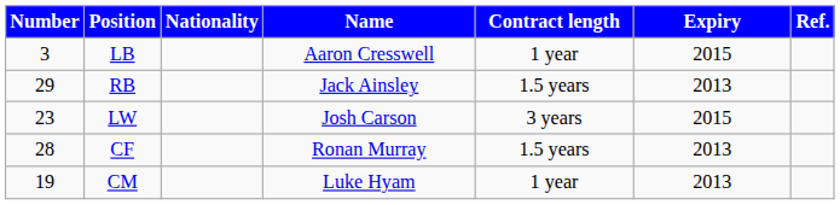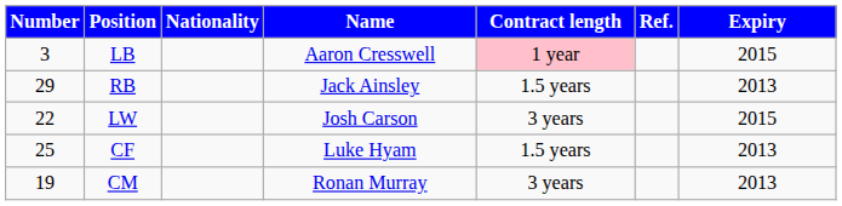 <table class="wikitable"  style="text-align:center; font-size:90%; ">
 <tr>
 <th style="background:blue; color:white; width:50px;">Number</th>
 <th style="background:blue; color:white; width:50px;">Position</th>
 <th style="background:blue; color:white; width:50px;">Nationality</th>
 <th style="background:blue; color:white; width:150px;">Name</th>
 <th style="background:blue; color:white; width:110px;">Contract length</th>
+<th style="background:blue; color:white; width:25px;">Ref.</th>
 <th style="background:blue; color:white; width:110px;">Expiry</th>
-<th style="background:blue; color:white; width:25px;">Ref.</th>
 </tr>
 <tr>
 <td>3</td>
 <td><a href='#'>LB</a></td>
 <td></td>
 <td><a href='#'>Aaron Cresswell</a></td>
-<td>1 year</td>
+<td style="background: pink;">1 year</td>
+<td></td>
 <td>2015</td>
-<td></td>
 </tr>
 <tr>
 <td>29</td>
 <td><a href='#'>RB</a></td>
 <td></td>
 <td><a href='#'>Jack Ainsley</a></td>
 <td>1.5 years</td>
+<td></td>
 <td>2013</td>
-<td></td>
 </tr>
 <tr>
-<td>23</td>
+<td>22</td>
 <td><a href='#'>LW</a></td>
 <td></td>
 <td><a href='#'>Josh Carson</a></td>
 <td>3 years</td>
+<td></td>
 <td>2015</td>
-<td></td>
 </tr>
 <tr>
-<td>28</td>
+<td>25</td>
 <td><a href='#'>CF</a></td>
 <td></td>
-<td><a href='#'>Ronan Murray</a></td>
+<td><a href='#'>Luke Hyam</a></td>
 <td>1.5 years</td>
+<td></td>
 <td>2013</td>
-<td></td>
 </tr>
 <tr>
 <td>19</td>
 <td><a href='#'>CM</a></td>
 <td></td>
-<td><a href='#'>Luke Hyam</a></td>
-<td>1 year</td>
+<td><a href='#'>Ronan Murray</a></td>
+<td>3 years</td>
+<td></td>
 <td>2013</td>
-<td></td>
 </tr>
 </table>
